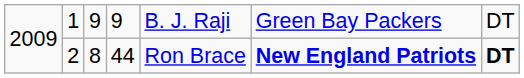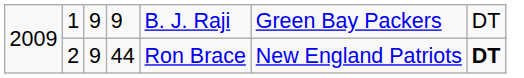 <table class="wikitable sortable">
 <tr>
 <td rowspan="2">2009</td>
 <td>1</td>
 <td>9</td>
 <td>9</td>
 <td><a href='#'>B. J. Raji</a></td>
 <td><a href='#'>Green Bay Packers</a></td>
 <td>DT</td>
 </tr>
 <tr>
 <td>2</td>
-<td>8</td>
+<td>9</td>
 <td>44</td>
 <td><a href='#'>Ron Brace</a></td>
-<td><strong><a href='#'>New England Patriots</a></strong></td>
+<td><a href='#'>New England Patriots</a></td>
 <td><strong>DT</strong></td>
 </tr>
 </table>
